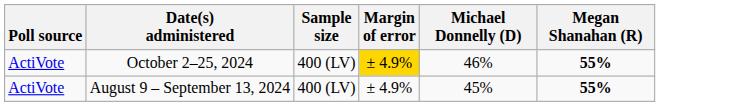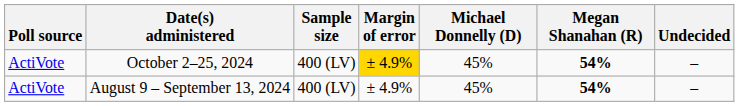 <table class="wikitable" style="font-size:90%;text-align:center;">
 <tr valign=bottom>
 <th>Poll source</th>
 <th>Date(s)<br>administered</th>
 <th>Sample<br>size</th>
 <th>Margin<br>of error</th>
 <th style="width:100px;">Michael<br>Donnelly (D)</th>
 <th style="width:100px;">Megan<br>Shanahan (R)</th>
+<th>Undecided</th>
 </tr>
 <tr>
 <td style="text-align:left;"><a href='#'>ActiVote</a></td>
 <td data-sort-value="2024-07-11">October 2–25, 2024</td>
 <td>400 (LV)</td>
 <td style="background: gold;">± 4.9%</td>
-<td>46%</td>
-<td><strong>55%</strong></td>
+<td>45%</td>
+<td><strong>54%</strong></td>
+<td>–</td>
 </tr>
 <tr>
 <td style="text-align:left;"><a href='#'>ActiVote</a></td>
 <td data-sort-value="2024-07-11">August 9 – September 13, 2024</td>
 <td>400 (LV)</td>
 <td>± 4.9%</td>
 <td>45%</td>
-<td><strong>55%</strong></td>
+<td><strong>54%</strong></td>
+<td>–</td>
 </tr>
 </table>
